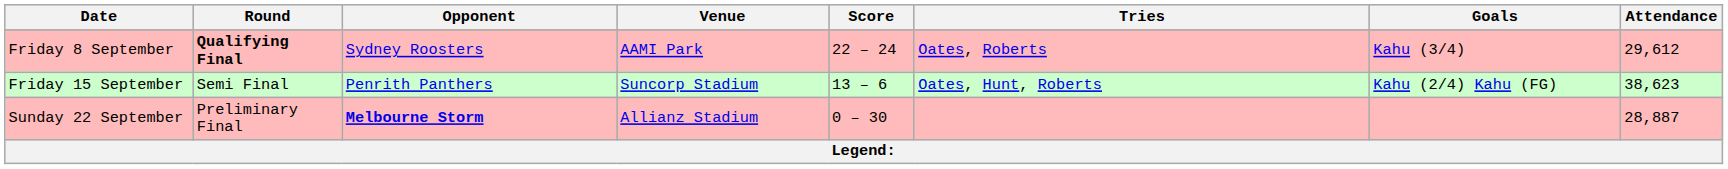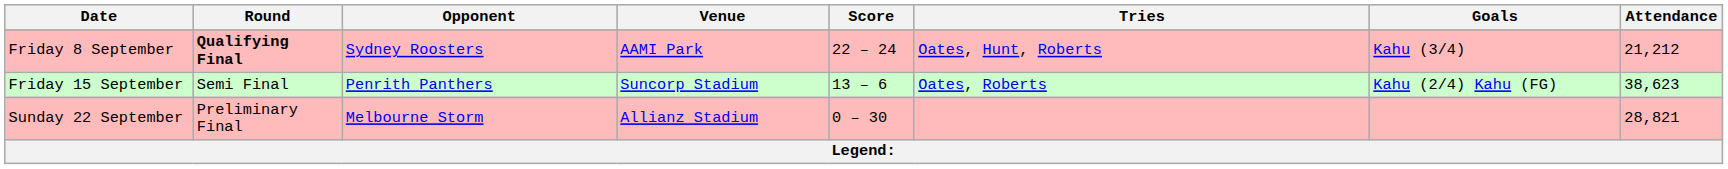 <table class="wikitable" style="font-size:75%;">
 <tr>
 <th width="115">Date</th>
 <th width="90">Round</th>
 <th width="170">Opponent</th>
 <th width="130">Venue</th>
 <th width="50">Score</th>
 <th width="285">Tries</th>
 <th width="155">Goals</th>
 <th width="60">Attendance</th>
 </tr>
 <tr bgcolor=#FFBBBB>
 <td>Friday 8 September</td>
 <td><strong>Qualifying Final</strong></td>
 <td> <a href='#'>Sydney Roosters</a></td>
 <td><a href='#'>AAMI Park</a></td>
 <td>22 – 24</td>
-<td><a href='#'>Oates</a>, <a href='#'>Roberts</a></td>
+<td><a href='#'>Oates</a>, <a href='#'>Hunt</a>, <a href='#'>Roberts</a></td>
 <td><a href='#'>Kahu</a> (3/4)</td>
-<td>29,612</td>
+<td>21,212</td>
 </tr>
 <tr bgcolor=#CCFFCC>
 <td>Friday 15 September</td>
 <td>Semi Final</td>
 <td> <a href='#'>Penrith Panthers</a></td>
 <td><a href='#'>Suncorp Stadium</a></td>
 <td>13 – 6</td>
-<td><a href='#'>Oates</a>, <a href='#'>Hunt</a>, <a href='#'>Roberts</a></td>
+<td><a href='#'>Oates</a>, <a href='#'>Roberts</a></td>
 <td><a href='#'>Kahu</a> (2/4) <a href='#'>Kahu</a> (FG)</td>
 <td>38,623</td>
 </tr>
 <tr bgcolor=#FFBBBB>
 <td>Sunday 22 September</td>
 <td>Preliminary Final</td>
-<td><strong> <a href='#'>Melbourne Storm</a></strong></td>
+<td> <a href='#'>Melbourne Storm</a></td>
 <td><a href='#'>Allianz Stadium</a></td>
 <td>0 – 30</td>
 <td></td>
 <td></td>
-<td>28,887</td>
+<td>28,821</td>
 </tr>
 <tr>
 <th ! colspan="9"><strong>Legend</strong>:    </th>
 </tr>
 </table>
